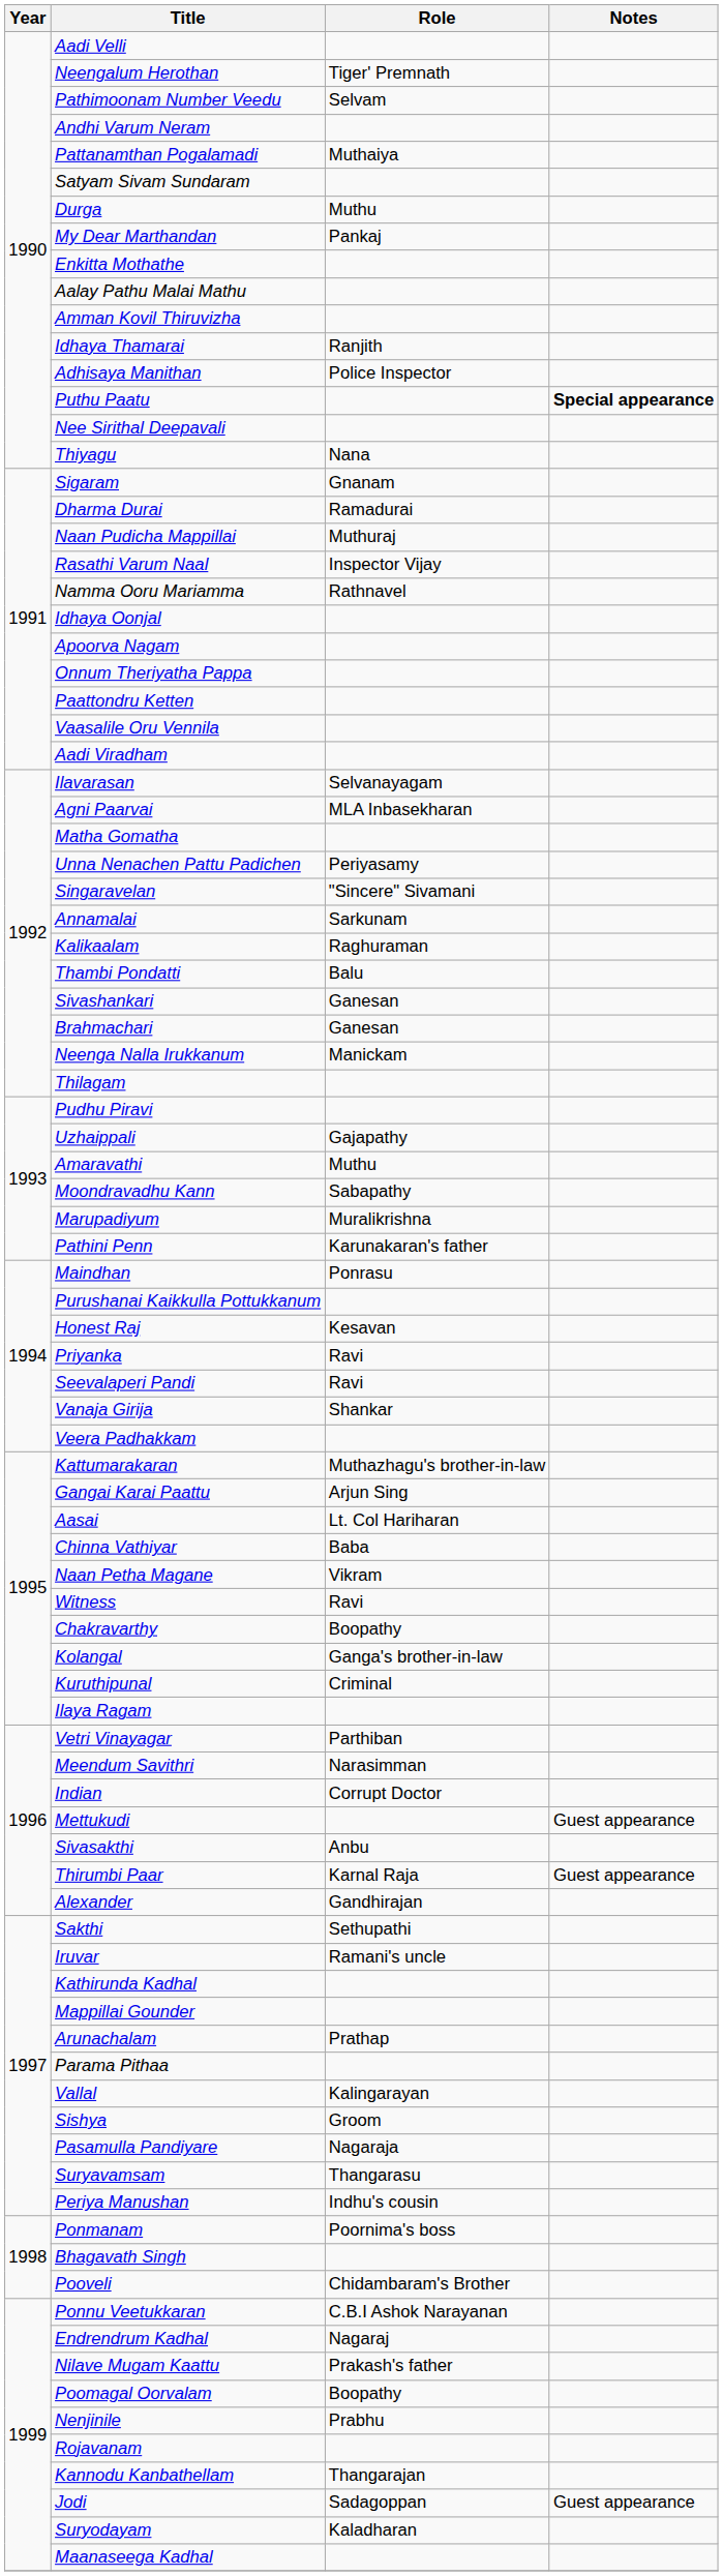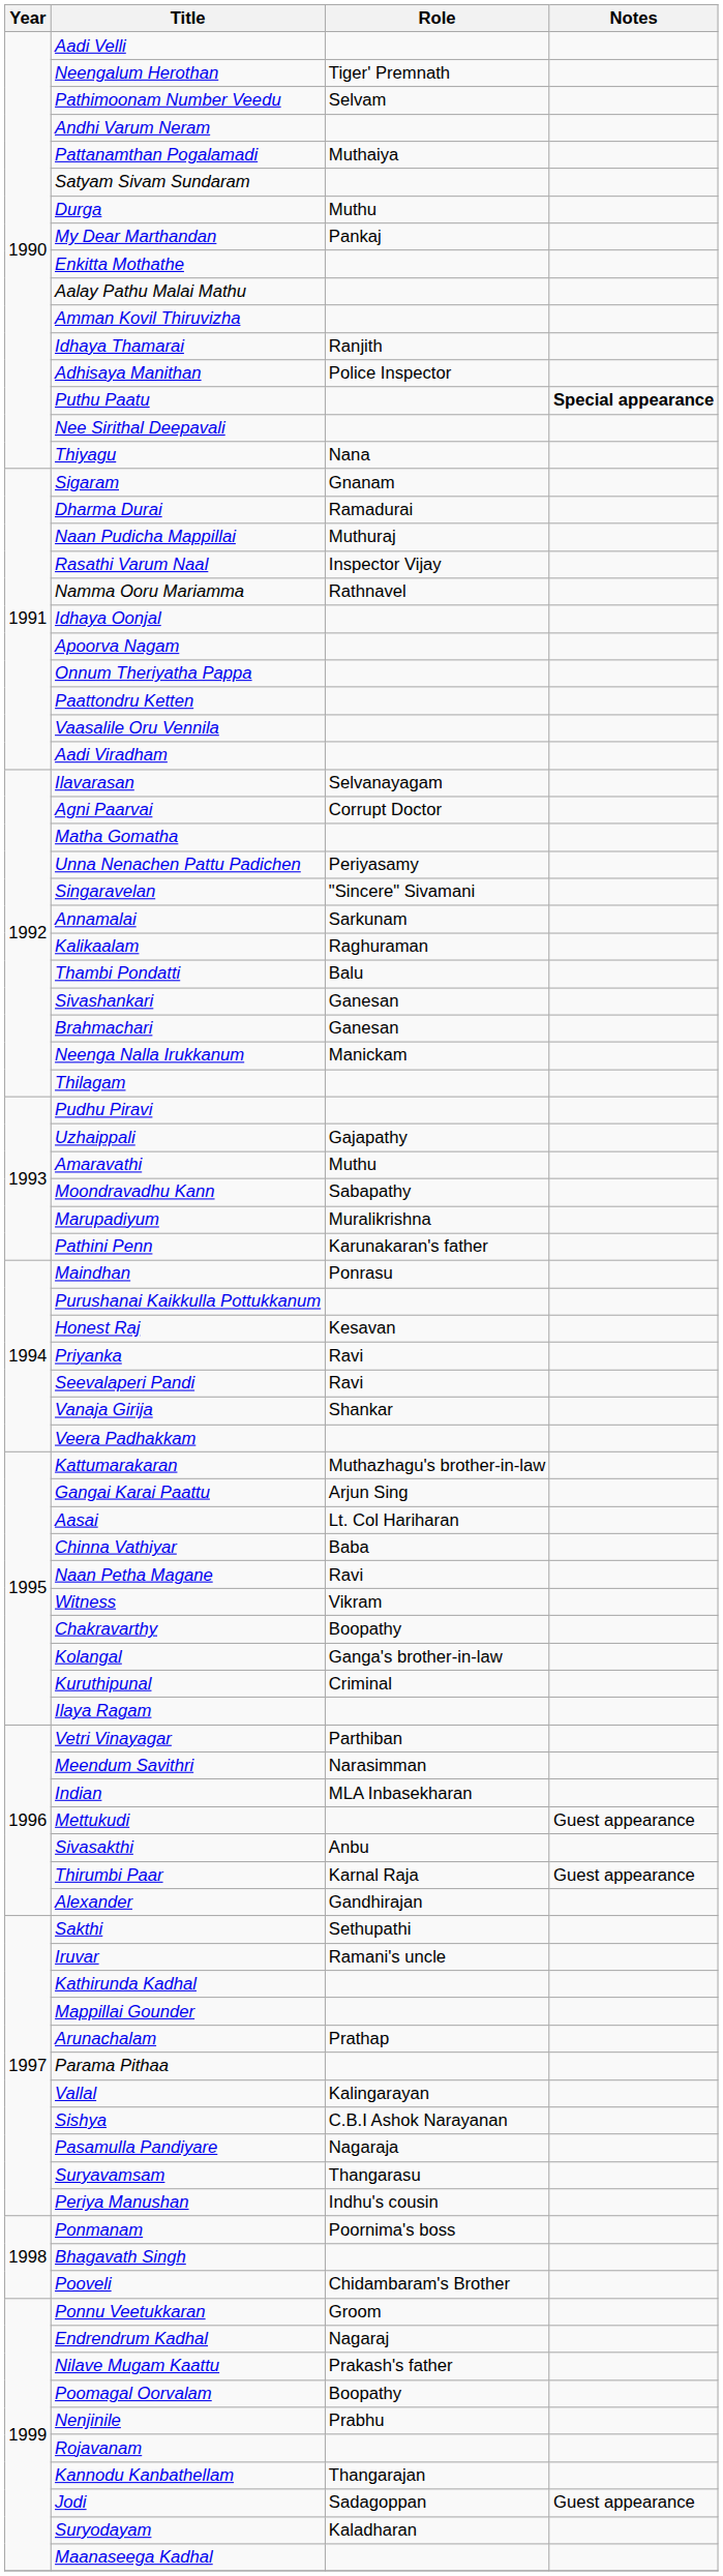 <table class="wikitable sortable">
 <tr>
 <th>Year</th>
 <th>Title</th>
 <th>Role</th>
 <th class="unsortable">Notes</th>
 </tr>
 <tr>
 <td rowspan=16>1990</td>
 <td><em><a href='#'>Aadi Velli</a></em></td>
 <td></td>
 <td></td>
 </tr>
 <tr>
 <td><em><a href='#'>Neengalum Herothan</a></em></td>
 <td>Tiger' Premnath</td>
 <td></td>
 </tr>
 <tr>
 <td><em><a href='#'>Pathimoonam Number Veedu</a></em></td>
 <td>Selvam</td>
 <td></td>
 </tr>
 <tr>
 <td><em><a href='#'>Andhi Varum Neram</a></em></td>
 <td></td>
 <td></td>
 </tr>
 <tr>
 <td><em><a href='#'>Pattanamthan Pogalamadi</a></em></td>
 <td>Muthaiya</td>
 <td></td>
 </tr>
 <tr>
 <td><em>Satyam Sivam Sundaram</em></td>
 <td></td>
 <td></td>
 </tr>
 <tr>
 <td><em><a href='#'>Durga</a></em></td>
 <td>Muthu</td>
 <td></td>
 </tr>
 <tr>
 <td><em><a href='#'>My Dear Marthandan</a></em></td>
 <td>Pankaj</td>
 <td></td>
 </tr>
 <tr>
 <td><em><a href='#'>Enkitta Mothathe</a></em></td>
 <td></td>
 <td></td>
 </tr>
 <tr>
 <td><em>Aalay Pathu Malai Mathu</em></td>
 <td></td>
 <td></td>
 </tr>
 <tr>
 <td><em><a href='#'>Amman Kovil Thiruvizha</a></em></td>
 <td></td>
 <td></td>
 </tr>
 <tr>
 <td><em><a href='#'>Idhaya Thamarai</a></em></td>
 <td>Ranjith</td>
 <td></td>
 </tr>
 <tr>
 <td><em><a href='#'>Adhisaya Manithan</a></em></td>
 <td>Police Inspector</td>
 <td></td>
 </tr>
 <tr>
 <td><em><a href='#'>Puthu Paatu</a></em></td>
 <td></td>
 <td><strong>Special appearance</strong></td>
 </tr>
 <tr>
 <td><em><a href='#'>Nee Sirithal Deepavali</a></em></td>
 <td></td>
 <td></td>
 </tr>
 <tr>
 <td><em><a href='#'>Thiyagu</a></em></td>
 <td>Nana</td>
 <td></td>
 </tr>
 <tr>
 <td rowspan=11>1991</td>
 <td><em><a href='#'>Sigaram</a></em></td>
 <td>Gnanam</td>
 <td></td>
 </tr>
 <tr>
 <td><em><a href='#'>Dharma Durai</a></em></td>
 <td>Ramadurai</td>
 <td></td>
 </tr>
 <tr>
 <td><em><a href='#'>Naan Pudicha Mappillai</a></em></td>
 <td>Muthuraj</td>
 <td></td>
 </tr>
 <tr>
 <td><em><a href='#'>Rasathi Varum Naal</a></em></td>
 <td>Inspector Vijay</td>
 <td></td>
 </tr>
 <tr>
 <td><em>Namma Ooru Mariamma</em></td>
 <td>Rathnavel</td>
 <td></td>
 </tr>
 <tr>
 <td><em><a href='#'>Idhaya Oonjal</a></em></td>
 <td></td>
 <td></td>
 </tr>
 <tr>
 <td><em><a href='#'>Apoorva Nagam</a></em></td>
 <td></td>
 <td></td>
 </tr>
 <tr>
 <td><em><a href='#'>Onnum Theriyatha Pappa</a></em></td>
 <td></td>
 <td></td>
 </tr>
 <tr>
 <td><em><a href='#'>Paattondru Ketten</a></em></td>
 <td></td>
 <td></td>
 </tr>
 <tr>
 <td><em><a href='#'>Vaasalile Oru Vennila</a></em></td>
 <td></td>
 <td></td>
 </tr>
 <tr>
 <td><em><a href='#'>Aadi Viradham</a></em></td>
 <td></td>
 <td></td>
 </tr>
 <tr>
 <td rowspan=12>1992</td>
 <td><em><a href='#'>Ilavarasan</a></em></td>
 <td>Selvanayagam</td>
 <td></td>
 </tr>
 <tr>
 <td><em><a href='#'>Agni Paarvai</a></em></td>
-<td>MLA Inbasekharan</td>
+<td>Corrupt Doctor</td>
 <td></td>
 </tr>
 <tr>
 <td><em><a href='#'>Matha Gomatha</a></em></td>
 <td></td>
 <td></td>
 </tr>
 <tr>
 <td><em><a href='#'>Unna Nenachen Pattu Padichen</a></em></td>
 <td>Periyasamy</td>
 <td></td>
 </tr>
 <tr>
 <td><em><a href='#'>Singaravelan</a></em></td>
 <td>"Sincere" Sivamani</td>
 <td></td>
 </tr>
 <tr>
 <td><em><a href='#'>Annamalai</a></em></td>
 <td>Sarkunam</td>
 <td></td>
 </tr>
 <tr>
 <td><em><a href='#'>Kalikaalam</a></em></td>
 <td>Raghuraman</td>
 <td></td>
 </tr>
 <tr>
 <td><em><a href='#'>Thambi Pondatti</a></em></td>
 <td>Balu</td>
 <td></td>
 </tr>
 <tr>
 <td><em><a href='#'>Sivashankari</a></em></td>
 <td>Ganesan</td>
 <td></td>
 </tr>
 <tr>
 <td><em><a href='#'>Brahmachari</a></em></td>
 <td>Ganesan</td>
 <td></td>
 </tr>
 <tr>
 <td><em><a href='#'>Neenga Nalla Irukkanum</a></em></td>
 <td>Manickam</td>
 <td></td>
 </tr>
 <tr>
 <td><em><a href='#'>Thilagam</a></em></td>
 <td></td>
 <td></td>
 </tr>
 <tr>
 <td rowspan=6>1993</td>
 <td><em><a href='#'>Pudhu Piravi</a></em></td>
 <td></td>
 <td></td>
 </tr>
 <tr>
 <td><em><a href='#'>Uzhaippali</a></em></td>
 <td>Gajapathy</td>
 <td></td>
 </tr>
 <tr>
 <td><em><a href='#'>Amaravathi</a></em></td>
 <td>Muthu</td>
 <td></td>
 </tr>
 <tr>
 <td><em><a href='#'>Moondravadhu Kann</a></em></td>
 <td>Sabapathy</td>
 <td></td>
 </tr>
 <tr>
 <td><em><a href='#'>Marupadiyum</a></em></td>
 <td>Muralikrishna</td>
 <td></td>
 </tr>
 <tr>
 <td><em><a href='#'>Pathini Penn</a></em></td>
 <td>Karunakaran's father</td>
 <td></td>
 </tr>
 <tr>
 <td rowspan=7>1994</td>
 <td><em><a href='#'>Maindhan</a></em></td>
 <td>Ponrasu</td>
 <td></td>
 </tr>
 <tr>
 <td><em><a href='#'>Purushanai Kaikkulla Pottukkanum</a></em></td>
 <td></td>
 <td></td>
 </tr>
 <tr>
 <td><em><a href='#'>Honest Raj</a></em></td>
 <td>Kesavan</td>
 <td></td>
 </tr>
 <tr>
 <td><em><a href='#'>Priyanka</a></em></td>
 <td>Ravi</td>
 <td></td>
 </tr>
 <tr>
 <td><em><a href='#'>Seevalaperi Pandi</a></em></td>
 <td>Ravi</td>
 <td></td>
 </tr>
 <tr>
 <td><em><a href='#'>Vanaja Girija</a></em></td>
 <td>Shankar</td>
 <td></td>
 </tr>
 <tr>
 <td><em><a href='#'>Veera Padhakkam</a></em></td>
 <td></td>
 <td></td>
 </tr>
 <tr>
 <td rowspan=10>1995</td>
 <td><em><a href='#'>Kattumarakaran</a></em></td>
 <td>Muthazhagu's brother-in-law</td>
 <td></td>
 </tr>
 <tr>
 <td><em><a href='#'>Gangai Karai Paattu</a></em></td>
 <td>Arjun Sing</td>
 <td></td>
 </tr>
 <tr>
 <td><em><a href='#'>Aasai</a></em></td>
 <td>Lt. Col Hariharan</td>
 <td></td>
 </tr>
 <tr>
 <td><em><a href='#'>Chinna Vathiyar</a></em></td>
 <td>Baba</td>
 <td></td>
 </tr>
 <tr>
 <td><em><a href='#'>Naan Petha Magane</a></em></td>
-<td>Vikram</td>
+<td>Ravi</td>
 <td></td>
 </tr>
 <tr>
 <td><em><a href='#'>Witness</a></em></td>
-<td>Ravi</td>
+<td>Vikram</td>
 <td></td>
 </tr>
 <tr>
 <td><em><a href='#'>Chakravarthy</a></em></td>
 <td>Boopathy</td>
 <td></td>
 </tr>
 <tr>
 <td><em><a href='#'>Kolangal</a></em></td>
 <td>Ganga's brother-in-law</td>
 <td></td>
 </tr>
 <tr>
 <td><em><a href='#'>Kuruthipunal</a></em></td>
 <td>Criminal</td>
 <td></td>
 </tr>
 <tr>
 <td><em><a href='#'>Ilaya Ragam</a></em></td>
 <td></td>
 <td></td>
 </tr>
 <tr>
 <td rowspan=7>1996</td>
 <td><em><a href='#'>Vetri Vinayagar</a></em></td>
 <td>Parthiban</td>
 <td></td>
 </tr>
 <tr>
 <td><em><a href='#'>Meendum Savithri</a></em></td>
 <td>Narasimman</td>
 <td></td>
 </tr>
 <tr>
 <td><em><a href='#'>Indian</a></em></td>
-<td>Corrupt Doctor</td>
+<td>MLA Inbasekharan</td>
 <td></td>
 </tr>
 <tr>
 <td><em><a href='#'>Mettukudi</a></em></td>
 <td></td>
 <td>Guest appearance</td>
 </tr>
 <tr>
 <td><em><a href='#'>Sivasakthi</a></em></td>
 <td>Anbu</td>
 <td></td>
 </tr>
 <tr>
 <td><em><a href='#'>Thirumbi Paar</a></em></td>
 <td>Karnal Raja</td>
 <td>Guest appearance</td>
 </tr>
 <tr>
 <td><em><a href='#'>Alexander</a></em></td>
 <td>Gandhirajan</td>
 <td></td>
 </tr>
 <tr>
 <td rowspan=11>1997</td>
 <td><em><a href='#'>Sakthi</a></em></td>
 <td>Sethupathi</td>
 <td></td>
 </tr>
 <tr>
 <td><em><a href='#'>Iruvar</a></em></td>
 <td>Ramani's uncle</td>
 <td></td>
 </tr>
 <tr>
 <td><em><a href='#'>Kathirunda Kadhal</a></em></td>
 <td></td>
 <td></td>
 </tr>
 <tr>
 <td><em><a href='#'>Mappillai Gounder</a></em></td>
 <td></td>
 <td></td>
 </tr>
 <tr>
 <td><em><a href='#'>Arunachalam</a></em></td>
 <td>Prathap</td>
 <td></td>
 </tr>
 <tr>
 <td><em>Parama Pithaa</em></td>
 <td></td>
 <td></td>
 </tr>
 <tr>
 <td><em><a href='#'>Vallal</a></em></td>
 <td>Kalingarayan</td>
 <td></td>
 </tr>
 <tr>
 <td><em><a href='#'>Sishya</a></em></td>
-<td>Groom</td>
+<td>C.B.I Ashok Narayanan</td>
 <td></td>
 </tr>
 <tr>
 <td><em><a href='#'>Pasamulla Pandiyare</a></em></td>
 <td>Nagaraja</td>
 <td></td>
 </tr>
 <tr>
 <td><em><a href='#'>Suryavamsam</a></em></td>
 <td>Thangarasu</td>
 <td></td>
 </tr>
 <tr>
 <td><em><a href='#'>Periya Manushan</a></em></td>
 <td>Indhu's cousin</td>
 <td></td>
 </tr>
 <tr>
 <td rowspan=3>1998</td>
 <td><em><a href='#'>Ponmanam</a></em></td>
 <td>Poornima's boss</td>
 <td></td>
 </tr>
 <tr>
 <td><em><a href='#'>Bhagavath Singh</a></em></td>
 <td></td>
 <td></td>
 </tr>
 <tr>
 <td><em><a href='#'>Pooveli</a></em></td>
 <td>Chidambaram's Brother</td>
 <td></td>
 </tr>
 <tr>
 <td rowspan=10>1999</td>
 <td><em><a href='#'>Ponnu Veetukkaran</a></em></td>
-<td>C.B.I Ashok Narayanan</td>
+<td>Groom</td>
 <td></td>
 </tr>
 <tr>
 <td><em><a href='#'>Endrendrum Kadhal</a></em></td>
 <td>Nagaraj</td>
 <td></td>
 </tr>
 <tr>
 <td><em><a href='#'>Nilave Mugam Kaattu</a></em></td>
 <td>Prakash's father</td>
 <td></td>
 </tr>
 <tr>
 <td><em><a href='#'>Poomagal Oorvalam</a></em></td>
 <td>Boopathy</td>
 <td></td>
 </tr>
 <tr>
 <td><em><a href='#'>Nenjinile</a></em></td>
 <td>Prabhu</td>
 <td></td>
 </tr>
 <tr>
 <td><em><a href='#'>Rojavanam</a></em></td>
 <td></td>
 <td></td>
 </tr>
 <tr>
 <td><em><a href='#'>Kannodu Kanbathellam</a></em></td>
 <td>Thangarajan</td>
 <td></td>
 </tr>
 <tr>
 <td><em><a href='#'>Jodi</a></em></td>
 <td>Sadagoppan</td>
 <td>Guest appearance</td>
 </tr>
 <tr>
 <td><em><a href='#'>Suryodayam</a></em></td>
 <td>Kaladharan</td>
 <td></td>
 </tr>
 <tr>
 <td><em><a href='#'>Maanaseega Kadhal</a></em></td>
 <td></td>
 <td></td>
 </tr>
 <tr>
 </tr>
 </table>
